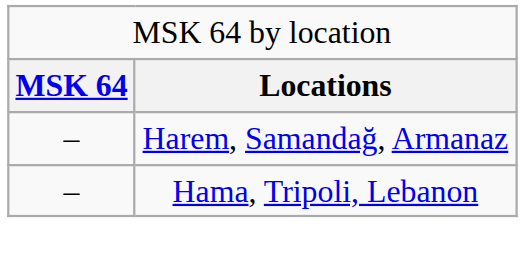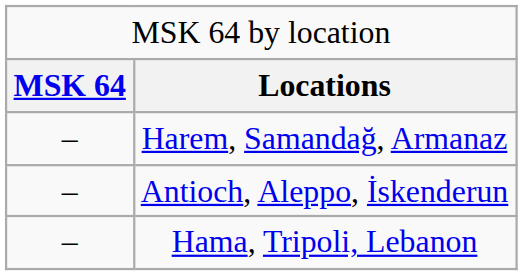 <table class="wikitable" style="float: right; text-align: center; font-size:90%;">
 <tr>
 <td colspan="2" style="text-align: center;">MSK 64 by location</td>
 </tr>
 <tr>
 <th><a href='#'>MSK 64</a></th>
 <th>Locations</th>
 </tr>
 <tr>
 <td>–</td>
 <td><a href='#'>Harem</a>, <a href='#'>Samandağ</a>, <a href='#'>Armanaz</a></td>
 </tr>
 <tr>
 <td>–</td>
+<td><a href='#'>Antioch</a>, <a href='#'>Aleppo</a>, <a href='#'>İskenderun</a></td>
+</tr>
+<tr>
+<td>–</td>
 <td><a href='#'>Hama</a>, <a href='#'>Tripoli, Lebanon</a></td>
 </tr>
 </table>
